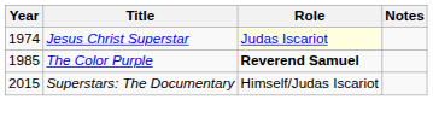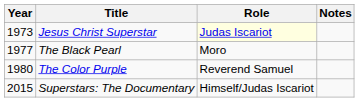 <table class="wikitable">
 <tr>
 <th>Year</th>
 <th>Title</th>
 <th>Role</th>
 <th>Notes</th>
 </tr>
 <tr>
-<td>1974</td>
+<td>1973</td>
 <td><em><a href='#'>Jesus Christ Superstar</a></em></td>
 <td style="background: lightyellow;"><a href='#'>Judas Iscariot</a></td>
 <td></td>
 </tr>
 <tr>
-<td>1985</td>
+<td>1977</td>
+<td><em>The Black Pearl</em></td>
+<td>Moro</td>
+<td></td>
+</tr>
+<tr>
+<td>1980</td>
 <td><em><a href='#'>The Color Purple</a></em></td>
-<td><strong>Reverend Samuel</strong></td>
+<td>Reverend Samuel</td>
 <td></td>
 </tr>
 <tr>
 <td>2015</td>
 <td><em>Superstars: The Documentary</em></td>
 <td>Himself/Judas Iscariot</td>
 <td></td>
 </tr>
 </table>
